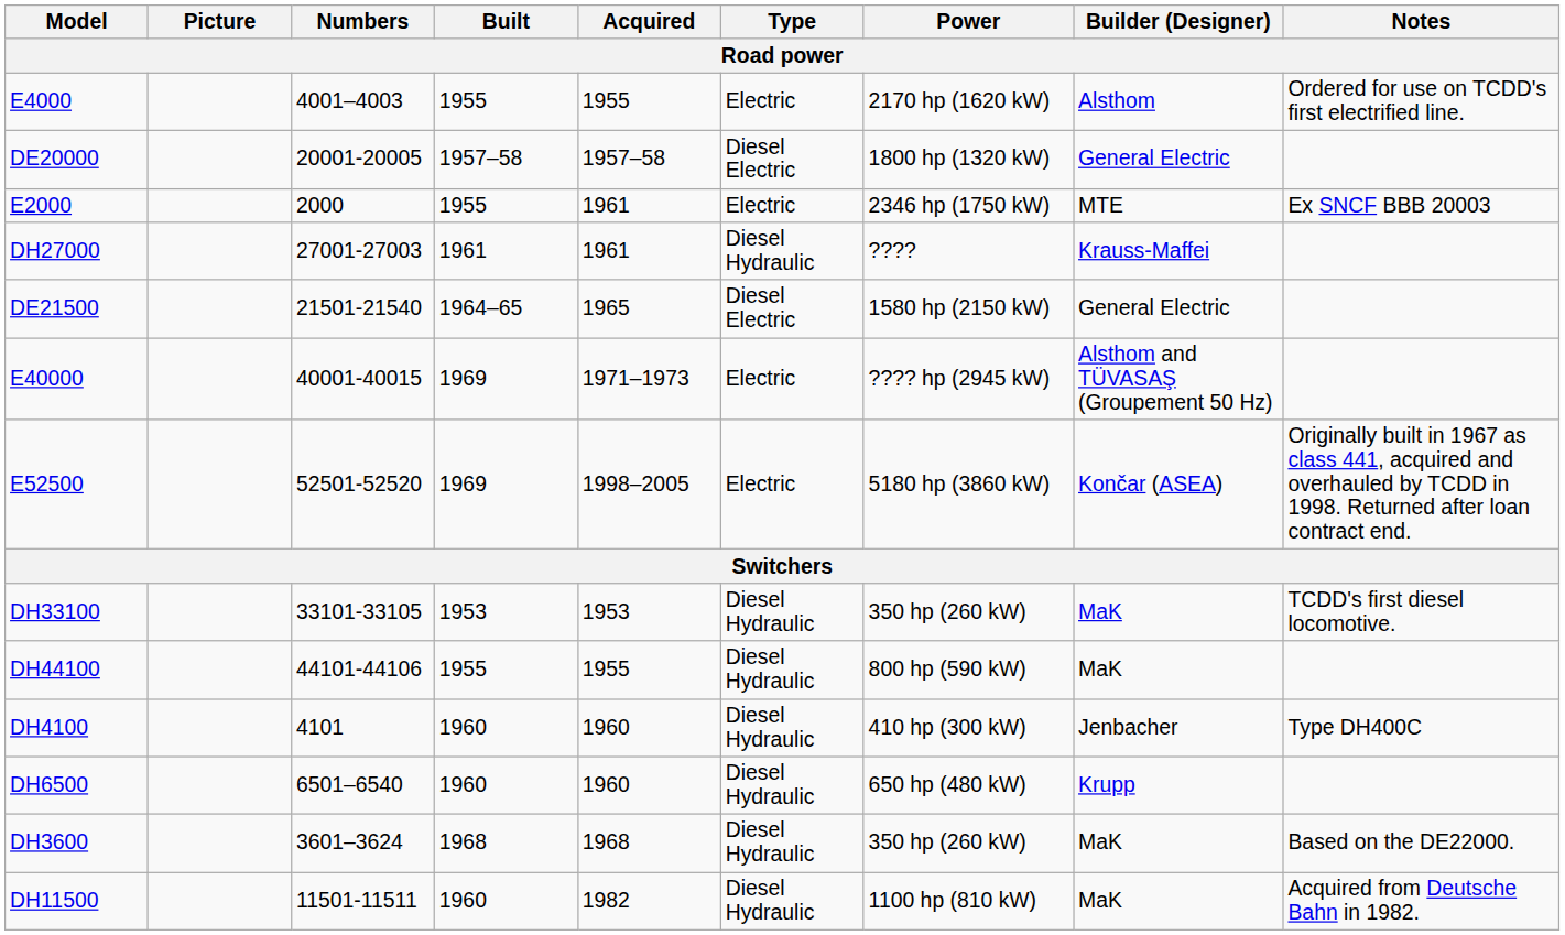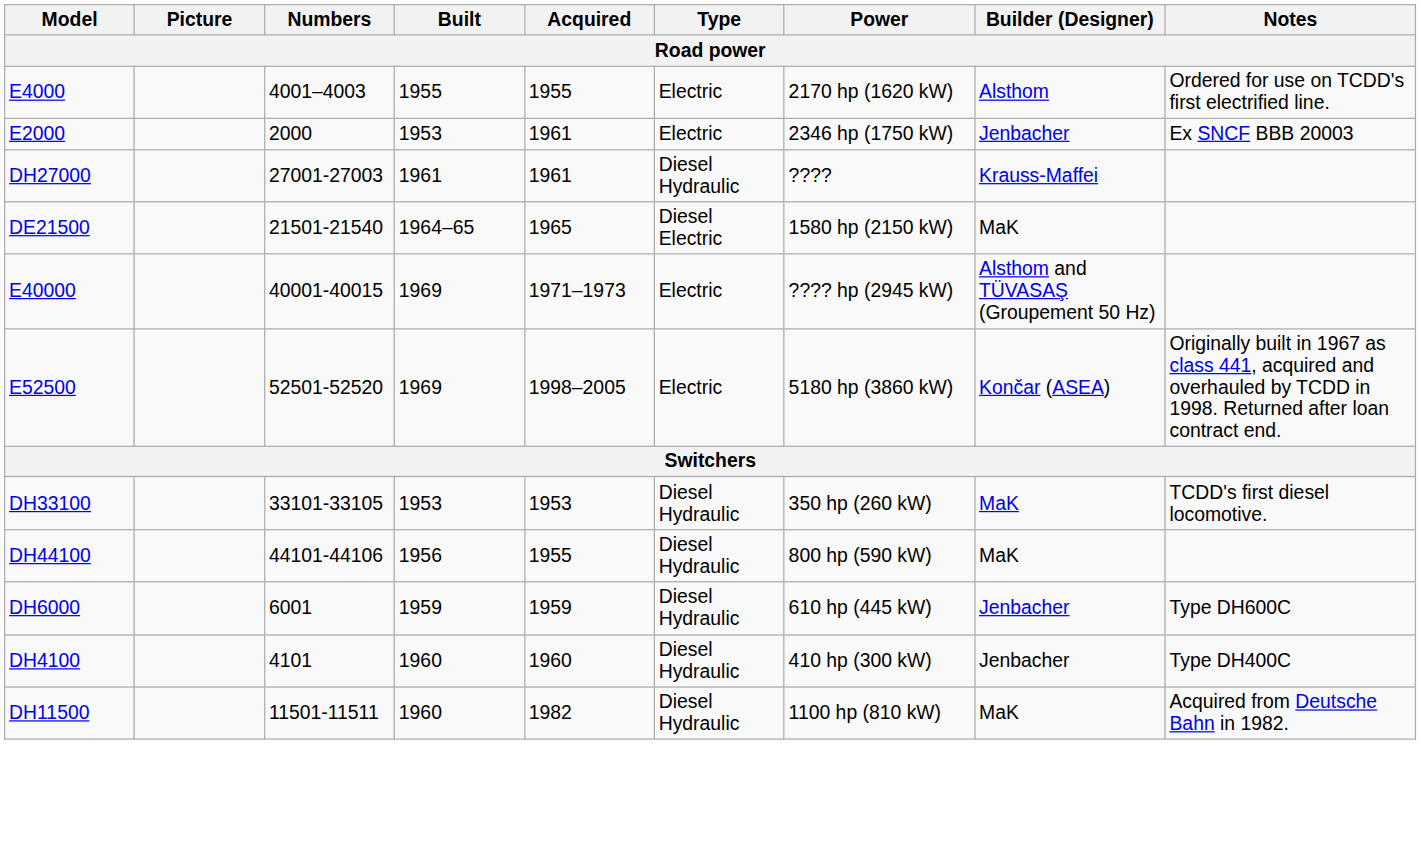 <table class="wikitable">
 <tr>
 <th width=100>Model</th>
 <th width=100>Picture</th>
 <th width=100>Numbers</th>
 <th width=100>Built</th>
 <th width=100>Acquired</th>
 <th width=100>Type</th>
 <th width=150>Power</th>
 <th width=150>Builder (Designer)</th>
 <th width=200>Notes</th>
 </tr>
 <tr>
 <th colspan="9">Road power</th>
 </tr>
 <tr>
 <td><a href='#'>E4000</a></td>
 <td></td>
 <td>4001–4003</td>
 <td>1955</td>
 <td>1955</td>
 <td>Electric</td>
 <td>2170 hp (1620 kW)</td>
 <td><a href='#'>Alsthom</a></td>
 <td>Ordered for use on TCDD's first electrified line.</td>
 </tr>
 <tr>
-<td><a href='#'>DE20000</a></td>
-<td></td>
-<td>20001-20005</td>
-<td>1957–58</td>
-<td>1957–58</td>
-<td>Diesel Electric</td>
-<td>1800 hp (1320 kW)</td>
-<td><a href='#'>General Electric</a></td>
-<td></td>
-</tr>
-<tr>
 <td><a href='#'>E2000</a></td>
 <td></td>
 <td>2000</td>
-<td>1955</td>
+<td>1953</td>
 <td>1961</td>
 <td>Electric</td>
 <td>2346 hp (1750 kW)</td>
-<td>MTE</td>
+<td><a href='#'>Jenbacher</a></td>
 <td>Ex <a href='#'>SNCF</a> BBB 20003</td>
 </tr>
 <tr>
 <td><a href='#'>DH27000</a></td>
 <td></td>
 <td>27001-27003</td>
 <td>1961</td>
 <td>1961</td>
 <td>Diesel Hydraulic</td>
 <td>????</td>
 <td><a href='#'>Krauss-Maffei</a></td>
 <td></td>
 </tr>
 <tr>
 <td><a href='#'>DE21500</a></td>
 <td></td>
 <td>21501-21540</td>
 <td>1964–65</td>
 <td>1965</td>
 <td>Diesel Electric</td>
 <td>1580 hp (2150 kW)</td>
-<td>General Electric</td>
+<td>MaK</td>
 <td></td>
 </tr>
 <tr>
 <td><a href='#'>E40000</a></td>
 <td></td>
 <td>40001-40015</td>
 <td>1969</td>
 <td>1971–1973</td>
 <td>Electric</td>
 <td>???? hp (2945 kW)</td>
 <td><a href='#'>Alsthom</a> and <a href='#'>TÜVASAŞ</a> (Groupement 50 Hz)</td>
 <td></td>
 </tr>
 <tr>
 <td><a href='#'>E52500</a></td>
 <td></td>
 <td>52501-52520</td>
 <td>1969</td>
 <td>1998–2005</td>
 <td>Electric</td>
 <td>5180 hp (3860 kW)</td>
 <td><a href='#'>Končar</a> (<a href='#'>ASEA</a>)</td>
 <td>Originally built in 1967 as <a href='#'>class 441</a>, acquired and overhauled by TCDD in 1998. Returned after loan contract end.</td>
 </tr>
 <tr>
 <th colspan="9">Switchers</th>
 </tr>
 <tr>
 <td><a href='#'>DH33100</a></td>
 <td></td>
 <td>33101-33105</td>
 <td>1953</td>
 <td>1953</td>
 <td>Diesel Hydraulic</td>
 <td>350 hp (260 kW)</td>
 <td><a href='#'>MaK</a></td>
 <td>TCDD's first diesel locomotive.</td>
 </tr>
 <tr>
 <td><a href='#'>DH44100</a></td>
 <td></td>
 <td>44101-44106</td>
-<td>1955</td>
+<td>1956</td>
 <td>1955</td>
 <td>Diesel Hydraulic</td>
 <td>800 hp (590 kW)</td>
 <td>MaK</td>
 <td></td>
+</tr>
+<tr>
+<td><a href='#'>DH6000</a></td>
+<td></td>
+<td>6001</td>
+<td>1959</td>
+<td>1959</td>
+<td>Diesel Hydraulic</td>
+<td>610 hp (445 kW)</td>
+<td><a href='#'>Jenbacher</a></td>
+<td>Type DH600C</td>
 </tr>
 <tr>
 <td><a href='#'>DH4100</a></td>
 <td></td>
 <td>4101</td>
 <td>1960</td>
 <td>1960</td>
 <td>Diesel Hydraulic</td>
 <td>410 hp (300 kW)</td>
 <td>Jenbacher</td>
 <td>Type DH400C</td>
 </tr>
 <tr>
-<td><a href='#'>DH6500</a></td>
-<td></td>
-<td>6501–6540</td>
-<td>1960</td>
-<td>1960</td>
-<td>Diesel Hydraulic</td>
-<td>650 hp (480 kW)</td>
-<td><a href='#'>Krupp</a></td>
-<td></td>
-</tr>
-<tr>
-<td><a href='#'>DH3600</a></td>
-<td></td>
-<td>3601–3624</td>
-<td>1968</td>
-<td>1968</td>
-<td>Diesel Hydraulic</td>
-<td>350 hp (260 kW)</td>
-<td>MaK</td>
-<td>Based on the DE22000.</td>
-</tr>
-<tr>
 <td><a href='#'>DH11500</a></td>
 <td></td>
 <td>11501-11511</td>
 <td>1960</td>
 <td>1982</td>
 <td>Diesel Hydraulic</td>
 <td>1100 hp (810 kW)</td>
 <td>MaK</td>
 <td>Acquired from <a href='#'>Deutsche Bahn</a> in 1982.</td>
 </tr>
 </table>
